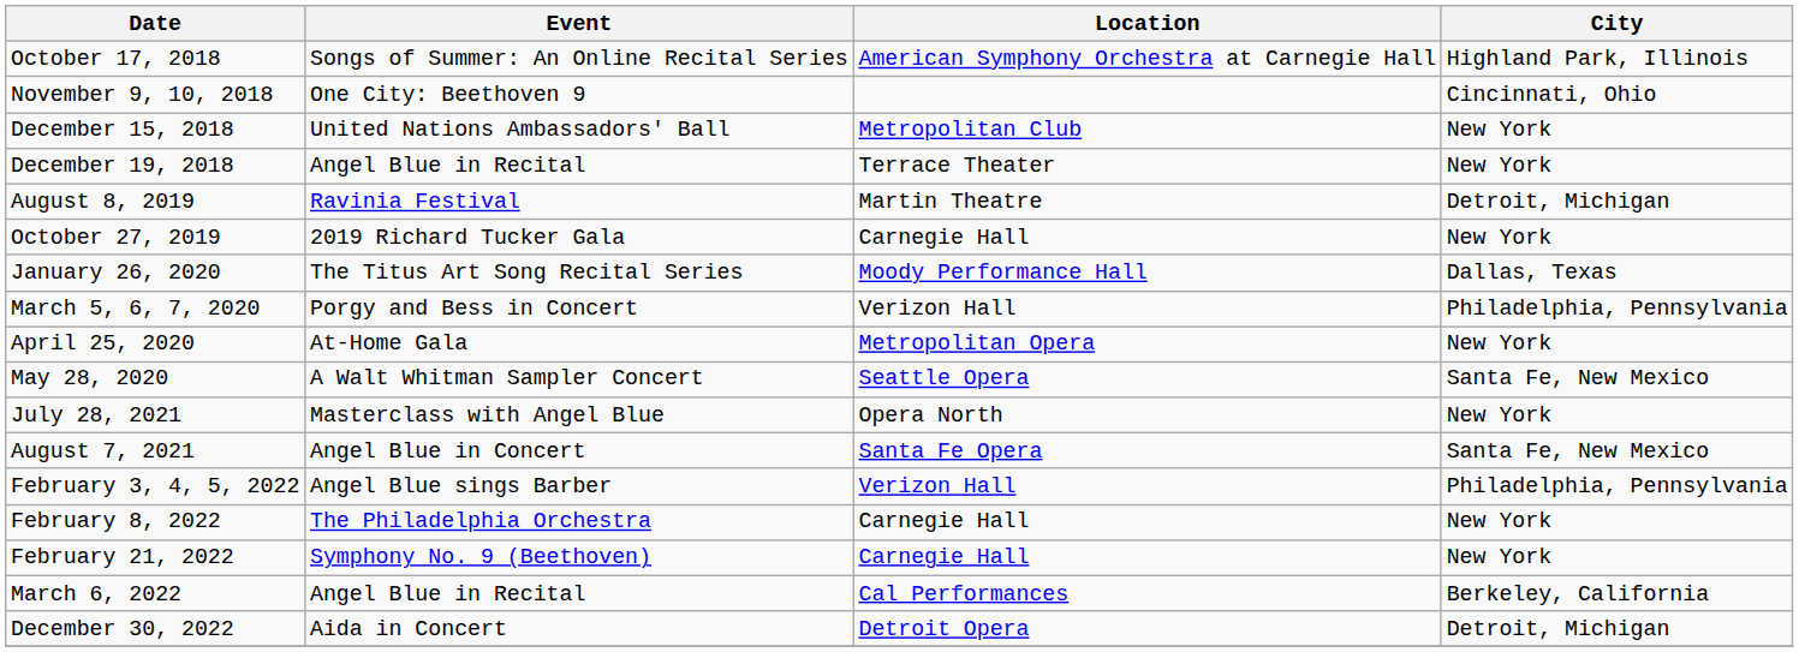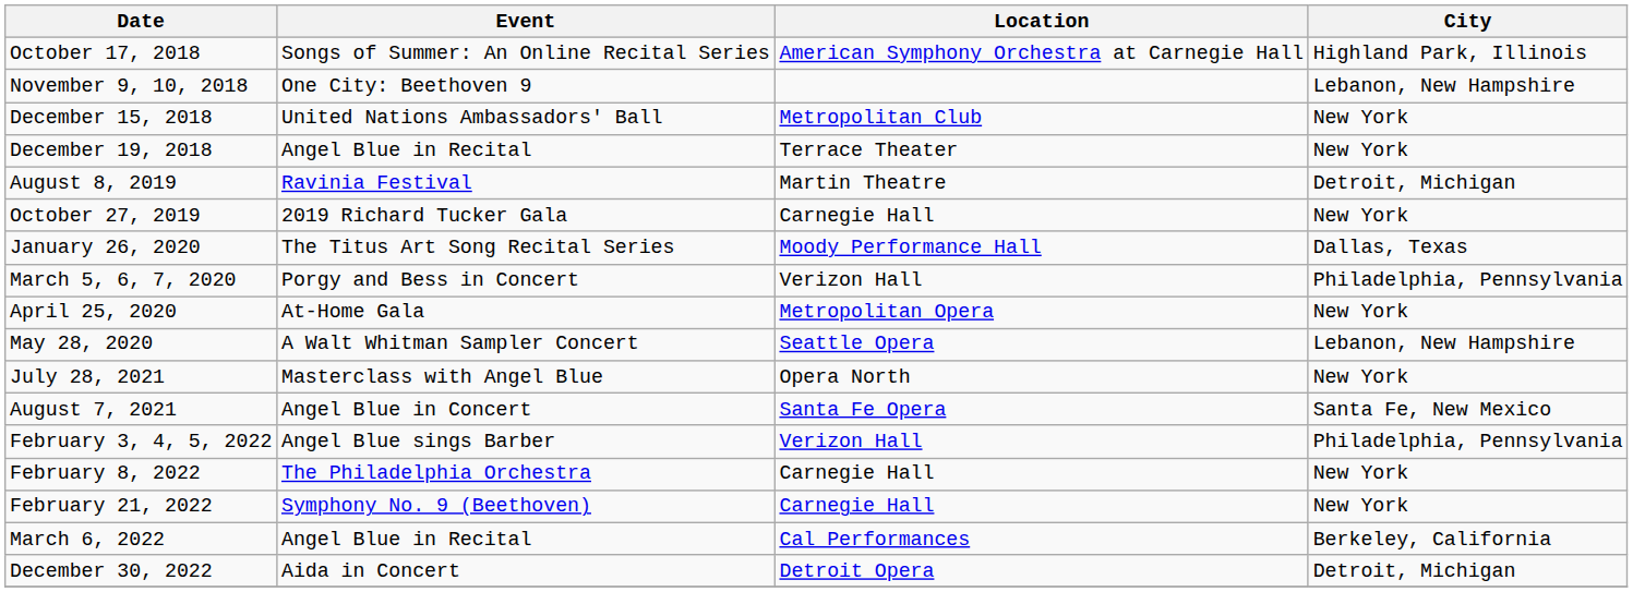 <table class="wikitable">
 <tr>
 <th>Date</th>
 <th>Event</th>
 <th>Location</th>
 <th>City</th>
 </tr>
 <tr>
 <td>October 17, 2018</td>
 <td>Songs of Summer: An Online Recital Series</td>
 <td><a href='#'>American Symphony Orchestra</a> at Carnegie Hall</td>
 <td>Highland Park, Illinois</td>
 </tr>
 <tr>
 <td>November 9, 10, 2018</td>
 <td>One City: Beethoven 9</td>
 <td></td>
-<td>Cincinnati, Ohio</td>
+<td>Lebanon, New Hampshire</td>
 </tr>
 <tr>
 <td>December 15, 2018</td>
 <td>United Nations Ambassadors' Ball</td>
 <td><a href='#'>Metropolitan Club</a></td>
 <td>New York</td>
 </tr>
 <tr>
 <td>December 19, 2018</td>
 <td>Angel Blue in Recital</td>
 <td>Terrace Theater</td>
 <td>New York</td>
 </tr>
 <tr>
 <td>August 8, 2019</td>
 <td><a href='#'>Ravinia Festival</a></td>
 <td>Martin Theatre</td>
 <td>Detroit, Michigan</td>
 </tr>
 <tr>
 <td>October 27, 2019</td>
 <td>2019 Richard Tucker Gala</td>
 <td>Carnegie Hall</td>
 <td>New York</td>
 </tr>
 <tr>
 <td>January 26, 2020</td>
 <td>The Titus Art Song Recital Series</td>
 <td><a href='#'>Moody Performance Hall</a></td>
 <td>Dallas, Texas</td>
 </tr>
 <tr>
 <td>March 5, 6, 7, 2020</td>
 <td>Porgy and Bess in Concert</td>
 <td>Verizon Hall</td>
 <td>Philadelphia, Pennsylvania</td>
 </tr>
 <tr>
 <td>April 25, 2020</td>
 <td>At-Home Gala</td>
 <td><a href='#'>Metropolitan Opera</a></td>
 <td>New York</td>
 </tr>
 <tr>
 <td>May 28, 2020</td>
 <td>A Walt Whitman Sampler Concert</td>
 <td><a href='#'>Seattle Opera</a></td>
-<td>Santa Fe, New Mexico</td>
+<td>Lebanon, New Hampshire</td>
 </tr>
 <tr>
 <td>July 28, 2021</td>
 <td>Masterclass with Angel Blue</td>
 <td>Opera North</td>
 <td>New York</td>
 </tr>
 <tr>
 <td>August 7, 2021</td>
 <td>Angel Blue in Concert</td>
 <td><a href='#'>Santa Fe Opera</a></td>
 <td>Santa Fe, New Mexico</td>
 </tr>
 <tr>
 <td>February 3, 4, 5, 2022</td>
 <td>Angel Blue sings Barber</td>
 <td><a href='#'>Verizon Hall</a></td>
 <td>Philadelphia, Pennsylvania</td>
 </tr>
 <tr>
 <td>February 8, 2022</td>
 <td><a href='#'>The Philadelphia Orchestra</a></td>
 <td>Carnegie Hall</td>
 <td>New York</td>
 </tr>
 <tr>
 <td>February 21, 2022</td>
 <td><a href='#'>Symphony No. 9 (Beethoven)</a></td>
 <td><a href='#'>Carnegie Hall</a></td>
 <td>New York</td>
 </tr>
 <tr>
 <td>March 6, 2022</td>
 <td>Angel Blue in Recital</td>
 <td><a href='#'>Cal Performances</a></td>
 <td>Berkeley, California</td>
 </tr>
 <tr>
 <td>December 30, 2022</td>
 <td>Aida in Concert</td>
 <td><a href='#'>Detroit Opera</a></td>
 <td>Detroit, Michigan</td>
 </tr>
 <tr>
 </tr>
 </table>
